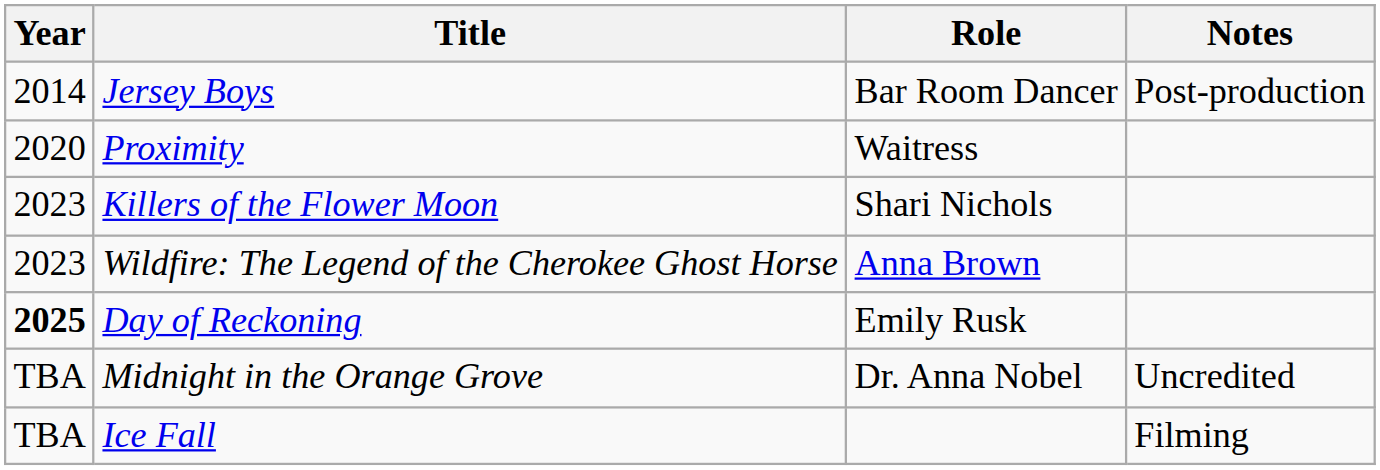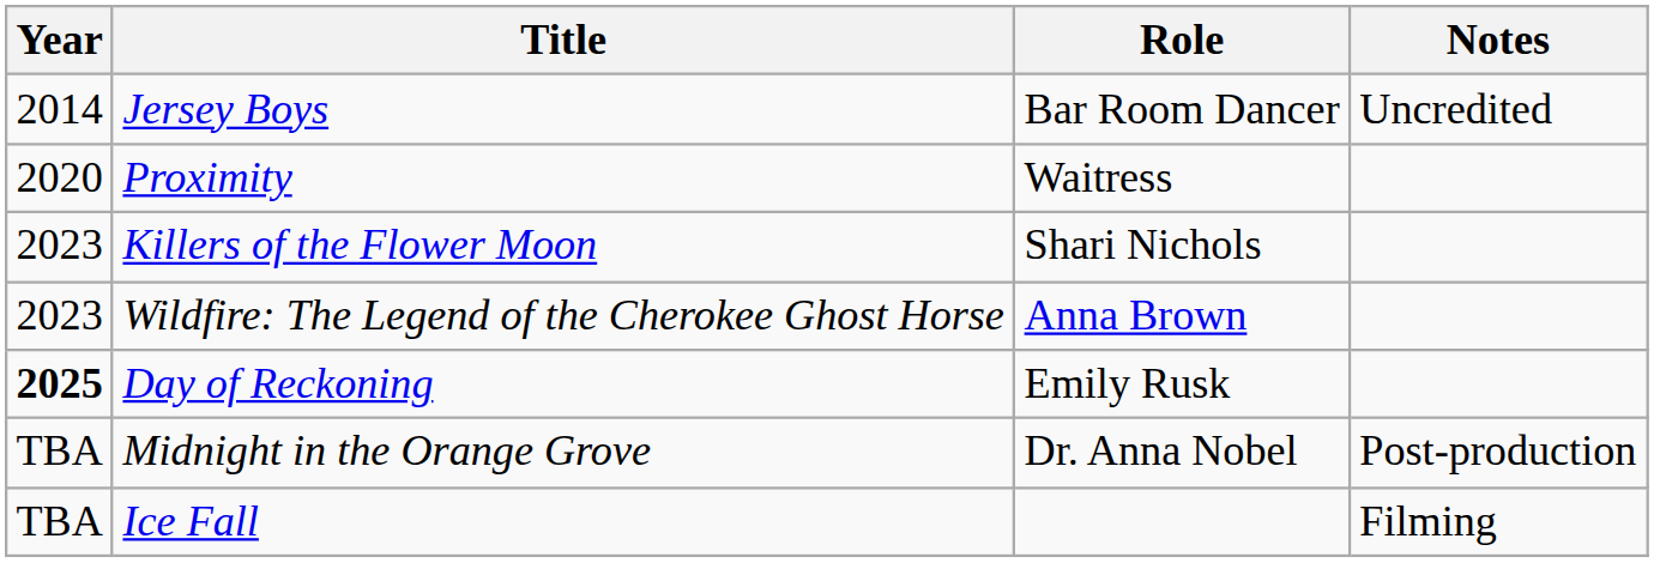 <table class="wikitable sortable">
 <tr>
 <th>Year</th>
 <th>Title</th>
 <th>Role</th>
 <th>Notes</th>
 </tr>
 <tr>
 <td>2014</td>
 <td><a href='#'><em>Jersey Boys</em></a></td>
 <td>Bar Room Dancer</td>
-<td>Post-production</td>
+<td>Uncredited</td>
 </tr>
 <tr>
 <td>2020</td>
 <td><a href='#'><em>Proximity</em></a></td>
 <td>Waitress</td>
 <td></td>
 </tr>
 <tr>
 <td>2023</td>
 <td><a href='#'><em>Killers of the Flower Moon</em></a></td>
 <td>Shari Nichols</td>
 <td></td>
 </tr>
 <tr>
 <td>2023</td>
 <td><em>Wildfire: The Legend of the Cherokee Ghost Horse</em></td>
 <td><a href='#'>Anna Brown</a></td>
 <td></td>
 </tr>
 <tr>
 <td><strong>2025</strong></td>
 <td><em><a href='#'>Day of Reckoning</a></em></td>
 <td>Emily Rusk</td>
 <td></td>
 </tr>
 <tr>
 <td>TBA</td>
 <td><em>Midnight in the Orange Grove</em></td>
 <td>Dr. Anna Nobel</td>
-<td>Uncredited</td>
+<td>Post-production</td>
 </tr>
 <tr>
 <td>TBA</td>
 <td><em><a href='#'>Ice Fall</a></em></td>
 <td></td>
 <td>Filming</td>
 </tr>
 </table>
